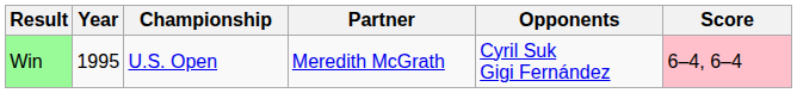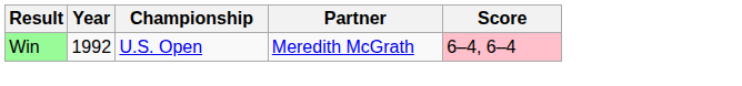 <table class="sortable wikitable">
 <tr>
 <th style="width:40px">Result</th>
 <th style="width:30px">Year</th>
 <th style="width:130px">Championship</th>
 <th style="width:150px">Partner</th>
-<th style="width:150px">Opponents</th>
 <th style="width:100px"  class="unsortable">Score</th>
 </tr>
 <tr>
 <td style="background:#98fb98;">Win</td>
-<td>1995</td>
+<td>1992</td>
 <td><a href='#'>U.S. Open</a></td>
 <td> <a href='#'>Meredith McGrath</a></td>
-<td> <a href='#'>Cyril Suk</a><br> <a href='#'>Gigi Fernández</a></td>
 <td style="background: pink;">6–4, 6–4</td>
 </tr>
 </table>
